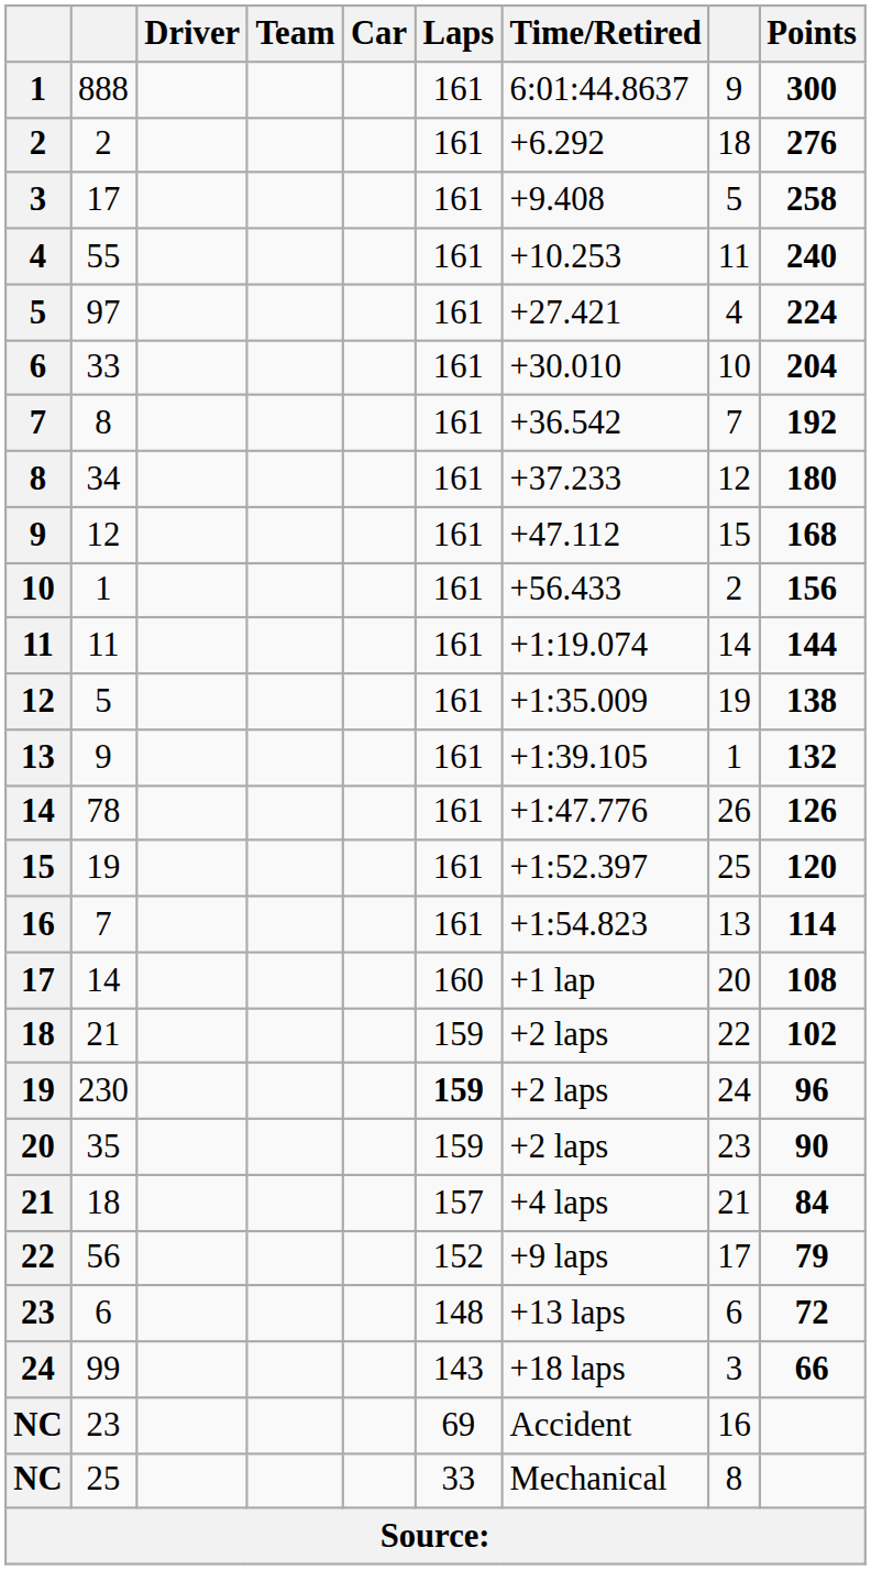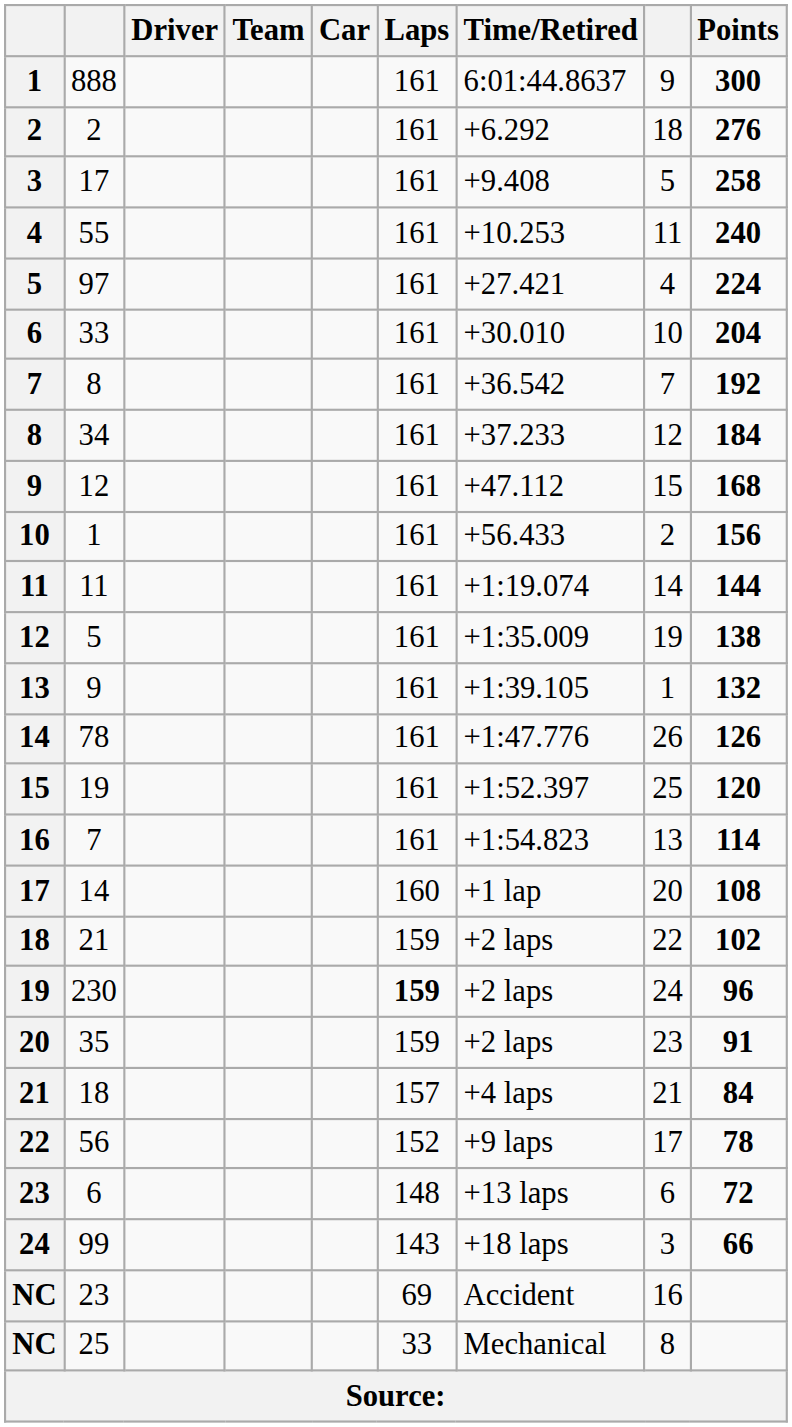 <table class="wikitable" style="font-size: 90%">
 <tr>
 <th></th>
 <th></th>
 <th>Driver</th>
 <th>Team</th>
 <th>Car</th>
 <th>Laps</th>
 <th>Time/Retired</th>
 <th></th>
 <th>Points</th>
 </tr>
 <tr>
 <th>1</th>
 <td align="center">888</td>
 <td><br></td>
 <td></td>
 <td></td>
 <td align="center">161</td>
 <td>6:01:44.8637</td>
 <td align="center">9</td>
 <td align="center"><strong>300</strong></td>
 </tr>
 <tr>
 <th>2</th>
 <td align="center">2</td>
 <td><br></td>
 <td></td>
 <td></td>
 <td align="center">161</td>
 <td>+6.292</td>
 <td align="center">18</td>
 <td align="center"><strong>276</strong></td>
 </tr>
 <tr>
 <th>3</th>
 <td align="center">17</td>
 <td><br></td>
 <td></td>
 <td></td>
 <td align="center">161</td>
 <td>+9.408</td>
 <td align="center">5</td>
 <td align="center"><strong>258</strong></td>
 </tr>
 <tr>
 <th>4</th>
 <td align="center">55</td>
 <td><br></td>
 <td></td>
 <td></td>
 <td align="center">161</td>
 <td>+10.253</td>
 <td align="center">11</td>
 <td align="center"><strong>240</strong></td>
 </tr>
 <tr>
 <th>5</th>
 <td align="center">97</td>
 <td><br></td>
 <td></td>
 <td></td>
 <td align="center">161</td>
 <td>+27.421</td>
 <td align="center">4</td>
 <td align="center"><strong>224</strong></td>
 </tr>
 <tr>
 <th>6</th>
 <td align="center">33</td>
 <td><br></td>
 <td></td>
 <td></td>
 <td align="center">161</td>
 <td>+30.010</td>
 <td align="center">10</td>
 <td align="center"><strong>204</strong></td>
 </tr>
 <tr>
 <th>7</th>
 <td align="center">8</td>
 <td><br></td>
 <td></td>
 <td></td>
 <td align="center">161</td>
 <td>+36.542</td>
 <td align="center">7</td>
 <td align="center"><strong>192</strong></td>
 </tr>
 <tr>
 <th>8</th>
 <td align="center">34</td>
 <td><br></td>
 <td></td>
 <td></td>
 <td align="center">161</td>
 <td>+37.233</td>
 <td align="center">12</td>
-<td align="center"><strong>180</strong></td>
+<td align="center"><strong>184</strong></td>
 </tr>
 <tr>
 <th>9</th>
 <td align="center">12</td>
 <td><br></td>
 <td></td>
 <td></td>
 <td align="center">161</td>
 <td>+47.112</td>
 <td align="center">15</td>
 <td align="center"><strong>168</strong></td>
 </tr>
 <tr>
 <th>10</th>
 <td align="center">1</td>
 <td><br></td>
 <td></td>
 <td></td>
 <td align="center">161</td>
 <td>+56.433</td>
 <td align="center">2</td>
 <td align="center"><strong>156</strong></td>
 </tr>
 <tr>
 <th>11</th>
 <td align="center">11</td>
 <td><br></td>
 <td></td>
 <td></td>
 <td align="center">161</td>
 <td>+1:19.074</td>
 <td align="center">14</td>
 <td align="center"><strong>144</strong></td>
 </tr>
 <tr>
 <th>12</th>
 <td align="center">5</td>
 <td><br></td>
 <td></td>
 <td></td>
 <td align="center">161</td>
 <td>+1:35.009</td>
 <td align="center">19</td>
 <td align="center"><strong>138</strong></td>
 </tr>
 <tr>
 <th>13</th>
 <td align="center">9</td>
 <td><br></td>
 <td></td>
 <td></td>
 <td align="center">161</td>
 <td>+1:39.105</td>
 <td align="center">1</td>
 <td align="center"><strong>132</strong></td>
 </tr>
 <tr>
 <th>14</th>
 <td align="center">78</td>
 <td><br></td>
 <td></td>
 <td></td>
 <td align="center">161</td>
 <td>+1:47.776</td>
 <td align="center">26</td>
 <td align="center"><strong>126</strong></td>
 </tr>
 <tr>
 <th>15</th>
 <td align="center">19</td>
 <td><br></td>
 <td></td>
 <td></td>
 <td align="center">161</td>
 <td>+1:52.397</td>
 <td align="center">25</td>
 <td align="center"><strong>120</strong></td>
 </tr>
 <tr>
 <th>16</th>
 <td align="center">7</td>
 <td><br></td>
 <td></td>
 <td></td>
 <td align="center">161</td>
 <td>+1:54.823</td>
 <td align="center">13</td>
 <td align="center"><strong>114</strong></td>
 </tr>
 <tr>
 <th>17</th>
 <td align="center">14</td>
 <td><br></td>
 <td></td>
 <td></td>
 <td align="center">160</td>
 <td>+1 lap</td>
 <td align="center">20</td>
 <td align="center"><strong>108</strong></td>
 </tr>
 <tr>
 <th>18</th>
 <td align="center">21</td>
 <td><br></td>
 <td></td>
 <td></td>
 <td align="center">159</td>
 <td>+2 laps</td>
 <td align="center">22</td>
 <td align="center"><strong>102</strong></td>
 </tr>
 <tr>
 <th>19</th>
 <td align="center">230</td>
 <td><br></td>
 <td></td>
 <td></td>
 <td align="center"><strong>159</strong></td>
 <td>+2 laps</td>
 <td align="center">24</td>
 <td align="center"><strong>96</strong></td>
 </tr>
 <tr>
 <th>20</th>
 <td align="center">35</td>
 <td><br></td>
 <td></td>
 <td></td>
 <td align="center">159</td>
 <td>+2 laps</td>
 <td align="center">23</td>
-<td align="center"><strong>90</strong></td>
+<td align="center"><strong>91</strong></td>
 </tr>
 <tr>
 <th>21</th>
 <td align="center">18</td>
 <td><br></td>
 <td></td>
 <td></td>
 <td align="center">157</td>
 <td>+4 laps</td>
 <td align="center">21</td>
 <td align="center"><strong>84</strong></td>
 </tr>
 <tr>
 <th>22</th>
 <td align="center">56</td>
 <td><br></td>
 <td></td>
 <td></td>
 <td align="center">152</td>
 <td>+9 laps</td>
 <td align="center">17</td>
-<td align="center"><strong>79</strong></td>
+<td align="center"><strong>78</strong></td>
 </tr>
 <tr>
 <th>23</th>
 <td align="center">6</td>
 <td><br></td>
 <td></td>
 <td></td>
 <td align="center">148</td>
 <td>+13 laps</td>
 <td align="center">6</td>
 <td align="center"><strong>72</strong></td>
 </tr>
 <tr>
 <th>24</th>
 <td align="center">99</td>
 <td><br></td>
 <td></td>
 <td></td>
 <td align="center">143</td>
 <td>+18 laps</td>
 <td align="center">3</td>
 <td align="center"><strong>66</strong></td>
 </tr>
 <tr>
 <th>NC</th>
 <td align="center">23</td>
 <td><br></td>
 <td></td>
 <td></td>
 <td align="center">69</td>
 <td>Accident</td>
 <td align="center">16</td>
 <td align="center"></td>
 </tr>
 <tr>
 <th>NC</th>
 <td align="center">25</td>
 <td><br></td>
 <td></td>
 <td></td>
 <td align="center">33</td>
 <td>Mechanical</td>
 <td align="center">8</td>
 <td align="center"></td>
 </tr>
 <tr>
 <th colspan="9">Source:</th>
 </tr>
 </table>
